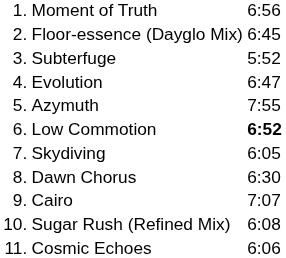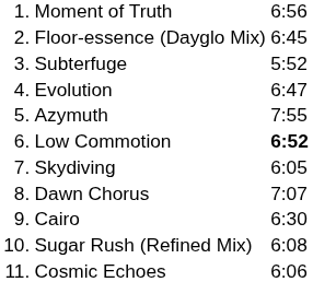 <table>
 <tr>
 <td align="right">1.</td>
 <td>Moment of Truth</td>
 <td>6:56</td>
 </tr>
 <tr>
 <td align="right">2.</td>
 <td>Floor-essence (Dayglo Mix)</td>
 <td>6:45</td>
 </tr>
 <tr>
 <td align="right">3.</td>
 <td>Subterfuge</td>
 <td>5:52</td>
 </tr>
 <tr>
 <td align="right">4.</td>
 <td>Evolution</td>
 <td>6:47</td>
 </tr>
 <tr>
 <td align="right">5.</td>
 <td>Azymuth</td>
 <td>7:55</td>
 </tr>
 <tr>
 <td align="right">6.</td>
 <td>Low Commotion</td>
 <td><strong>6:52</strong></td>
 </tr>
 <tr>
 <td align="right">7.</td>
 <td>Skydiving</td>
 <td>6:05</td>
 </tr>
 <tr>
 <td align="right">8.</td>
 <td>Dawn Chorus</td>
-<td>6:30</td>
+<td>7:07</td>
 </tr>
 <tr>
 <td align="right">9.</td>
 <td>Cairo</td>
-<td>7:07</td>
+<td>6:30</td>
 </tr>
 <tr>
 <td align="right">10.</td>
 <td>Sugar Rush (Refined Mix)</td>
 <td>6:08</td>
 </tr>
 <tr>
 <td align="right">11.</td>
 <td>Cosmic Echoes</td>
 <td>6:06</td>
 </tr>
 </table>
